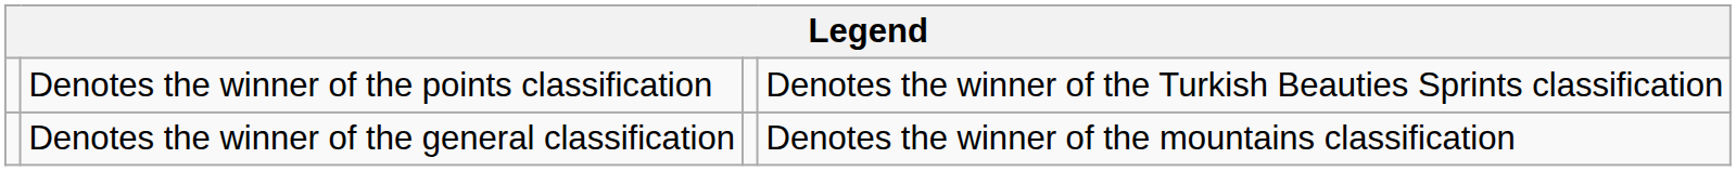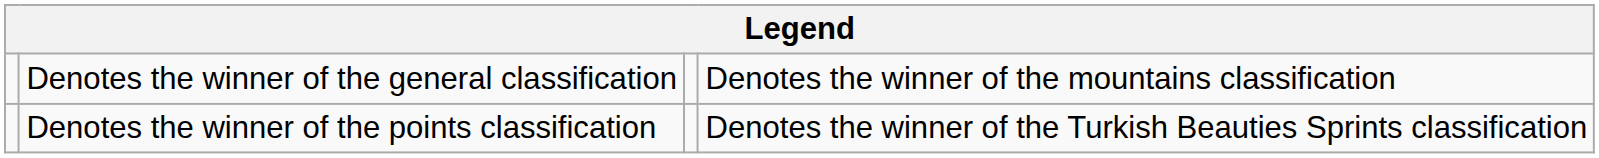 <table class="wikitable">
 <tr>
 <th colspan="4">Legend</th>
+</tr>
+<tr>
+<td></td>
+<td>Denotes the winner of the general classification</td>
+<td></td>
+<td>Denotes the winner of the mountains classification</td>
 </tr>
 <tr>
 <td></td>
 <td>Denotes the winner of the points classification</td>
 <td></td>
 <td>Denotes the winner of the Turkish Beauties Sprints classification</td>
 </tr>
-<tr>
-<td></td>
-<td>Denotes the winner of the general classification</td>
-<td></td>
-<td>Denotes the winner of the mountains classification</td>
-</tr>
 </table>
